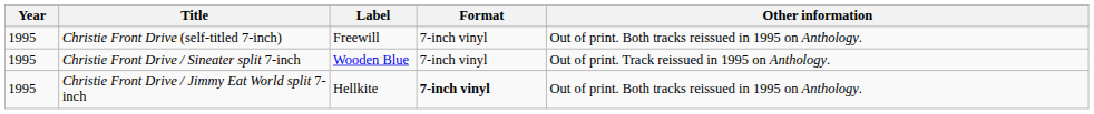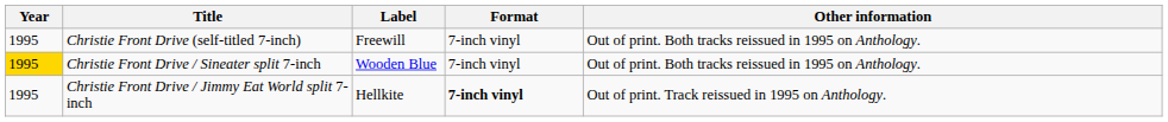 <table class="wikitable">
 <tr>
 <th width=5%>Year</th>
 <th width=25%>Title</th>
 <th width=8%>Label</th>
 <th width=12%>Format</th>
 <th>Other information</th>
 </tr>
 <tr>
 <td>1995</td>
 <td><em>Christie Front Drive</em> (self-titled 7-inch)</td>
 <td>Freewill</td>
 <td>7-inch vinyl</td>
 <td>Out of print. Both tracks reissued in 1995 on <em>Anthology</em>.</td>
 </tr>
 <tr>
-<td>1995</td>
+<td style="background: gold;">1995</td>
 <td><em>Christie Front Drive / Sineater split</em> 7-inch</td>
 <td><a href='#'>Wooden Blue</a></td>
 <td>7-inch vinyl</td>
-<td>Out of print. Track reissued in 1995 on <em>Anthology</em>.</td>
+<td>Out of print. Both tracks reissued in 1995 on <em>Anthology</em>.</td>
 </tr>
 <tr>
 <td>1995</td>
 <td><em>Christie Front Drive / Jimmy Eat World split</em> 7-inch</td>
 <td>Hellkite</td>
 <td><strong>7-inch vinyl</strong></td>
-<td>Out of print. Both tracks reissued in 1995 on <em>Anthology</em>.</td>
+<td>Out of print. Track reissued in 1995 on <em>Anthology</em>.</td>
 </tr>
 </table>
